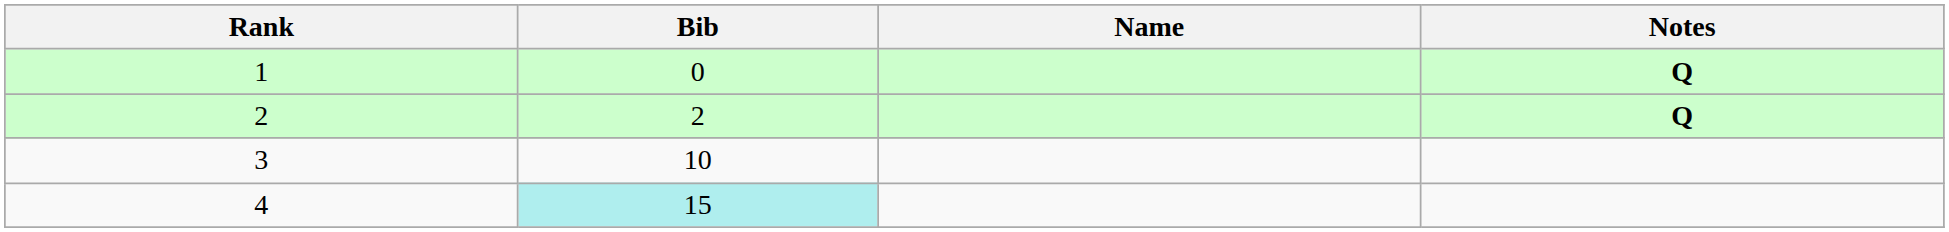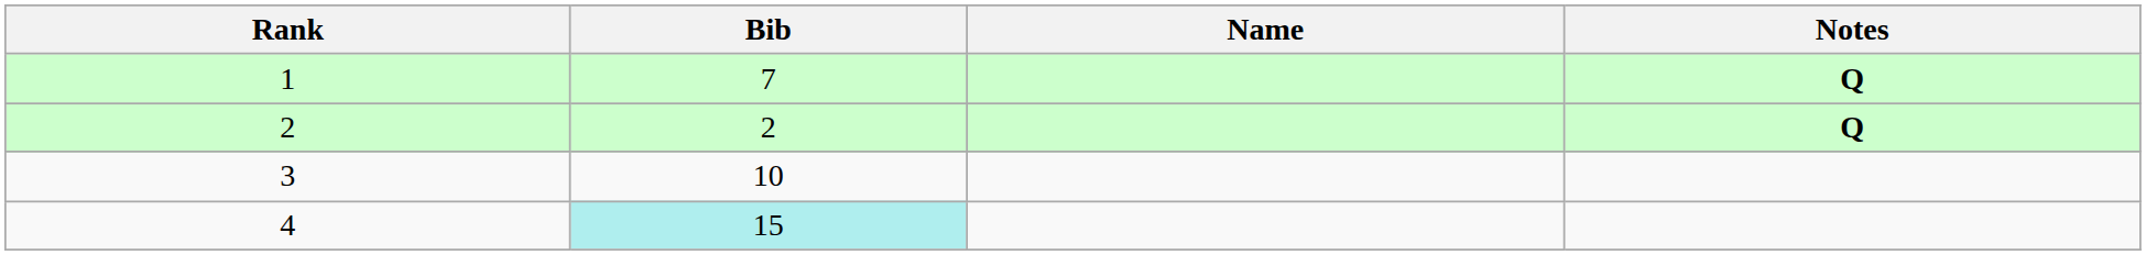 <table class="wikitable" style="text-align:center;" width=70%>
 <tr>
 <th>Rank</th>
 <th>Bib</th>
 <th>Name</th>
 <th>Notes</th>
 </tr>
 <tr bgcolor="#ccffcc">
 <td>1</td>
-<td>0</td>
+<td>7</td>
 <td align=left></td>
 <td><strong>Q</strong></td>
 </tr>
 <tr bgcolor="#ccffcc">
 <td>2</td>
 <td>2</td>
 <td align=left></td>
 <td><strong>Q</strong></td>
 </tr>
 <tr>
 <td>3</td>
 <td>10</td>
 <td align=left></td>
 <td></td>
 </tr>
 <tr>
 <td>4</td>
 <td style="background: paleturquoise;">15</td>
 <td align=left></td>
 <td></td>
 </tr>
 </table>
